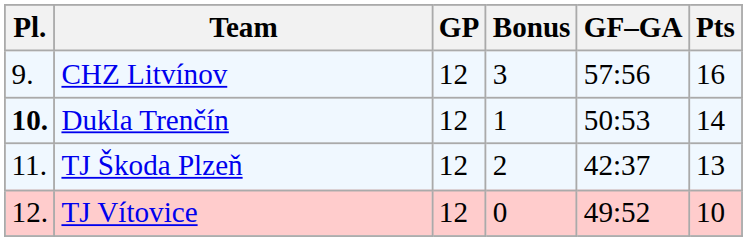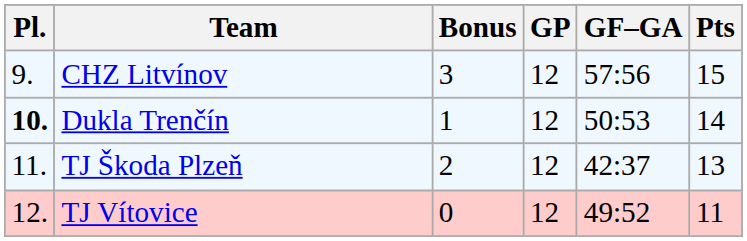 <table class="wikitable">
 <tr>
 <th>Pl.</th>
 <th width="200">Team</th>
+<th>Bonus</th>
 <th>GP</th>
-<th>Bonus</th>
 <th>GF–GA</th>
 <th>Pts</th>
 </tr>
 <tr bgcolor="#f0f8ff">
 <td>9.</td>
 <td><a href='#'>CHZ Litvínov</a></td>
+<td>3</td>
 <td>12</td>
-<td>3</td>
 <td>57:56</td>
-<td>16</td>
+<td>15</td>
 </tr>
 <tr bgcolor="#f0f8ff">
 <td><strong>10.</strong></td>
 <td><a href='#'>Dukla Trenčín</a></td>
+<td>1</td>
 <td>12</td>
-<td>1</td>
 <td>50:53</td>
 <td>14</td>
 </tr>
 <tr bgcolor="#f0f8ff">
 <td>11.</td>
 <td><a href='#'>TJ Škoda Plzeň</a></td>
+<td>2</td>
 <td>12</td>
-<td>2</td>
 <td>42:37</td>
 <td>13</td>
 </tr>
 <tr bgcolor="#ffcccc">
 <td>12.</td>
 <td><a href='#'>TJ Vítovice</a></td>
+<td>0</td>
 <td>12</td>
-<td>0</td>
 <td>49:52</td>
-<td>10</td>
+<td>11</td>
 </tr>
 </table>
